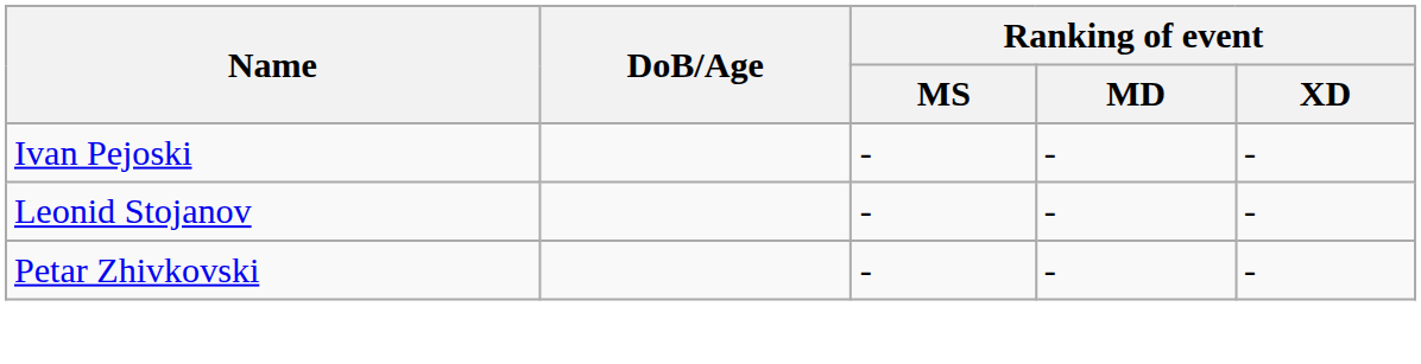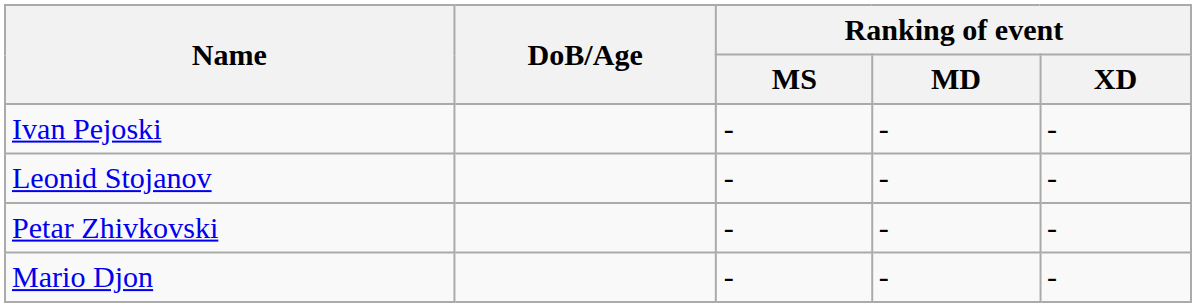 <table class="wikitable" style="width:600px; font-size:95%;">
 <tr>
 <th rowspan="2" align="left">Name</th>
 <th rowspan="2" align="left">DoB/Age</th>
 <th colspan="3" align="center">Ranking of event</th>
 </tr>
 <tr>
 <th align="center">MS</th>
 <th>MD</th>
 <th align="center">XD</th>
 </tr>
 <tr>
 <td><a href='#'>Ivan Pejoski</a></td>
 <td></td>
 <td>-</td>
 <td>-</td>
 <td>-</td>
 </tr>
 <tr>
 <td><a href='#'>Leonid Stojanov</a></td>
 <td></td>
 <td>-</td>
 <td>-</td>
 <td>-</td>
 </tr>
 <tr>
 <td><a href='#'>Petar Zhivkovski</a></td>
 <td></td>
 <td>-</td>
 <td>-</td>
 <td>-</td>
 </tr>
+<tr>
+<td><a href='#'>Mario Djon</a></td>
+<td></td>
+<td>-</td>
+<td>-</td>
+<td>-</td>
+</tr>
 </table>
